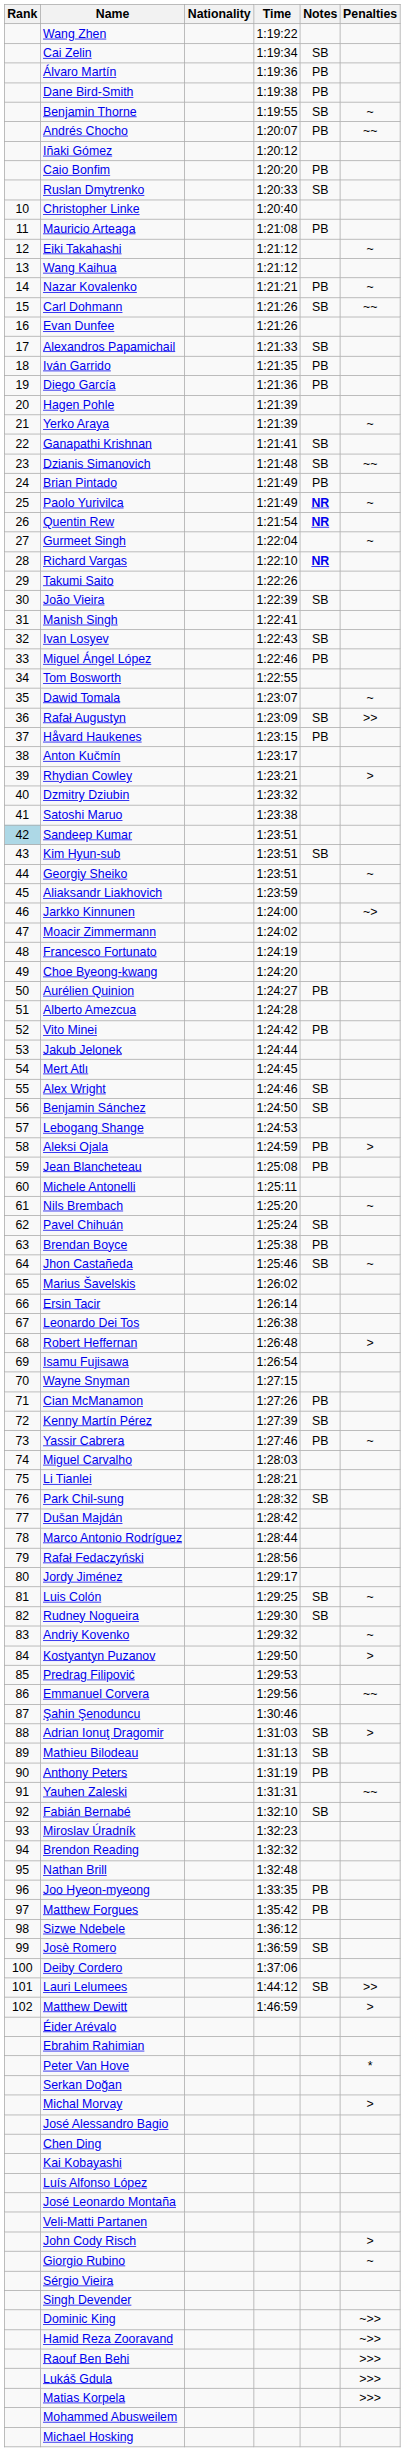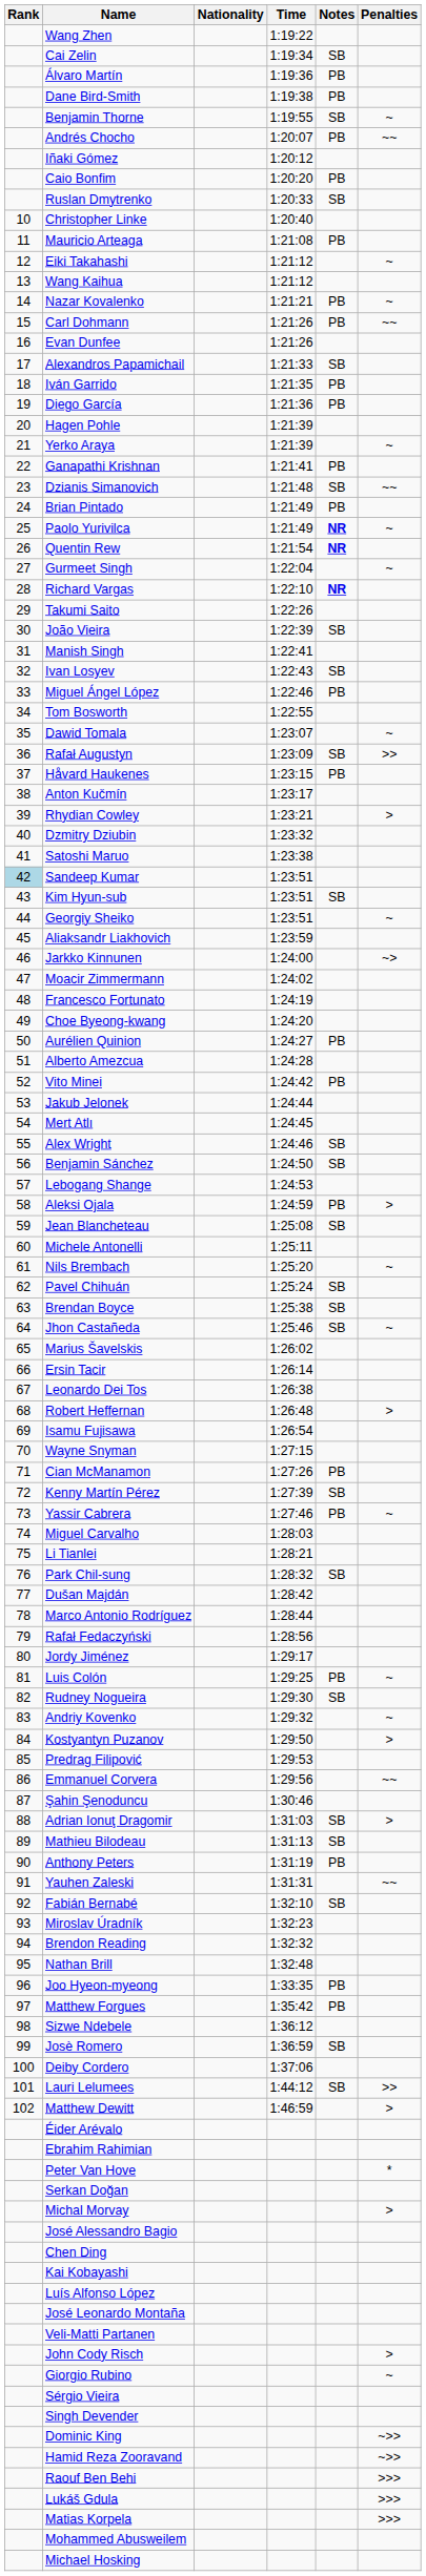 <table class="wikitable sortable" style="text-align:center">
 <tr>
 <th>Rank</th>
 <th>Name</th>
 <th>Nationality</th>
 <th>Time</th>
 <th>Notes</th>
 <th>Penalties</th>
 </tr>
 <tr>
 <td></td>
 <td align=left><a href='#'>Wang Zhen</a></td>
 <td align=left></td>
 <td>1:19:22</td>
 <td></td>
 <td></td>
 </tr>
 <tr>
 <td></td>
 <td align=left><a href='#'>Cai Zelin</a></td>
 <td align=left></td>
 <td>1:19:34</td>
 <td>SB</td>
 <td></td>
 </tr>
 <tr>
 <td></td>
 <td align=left><a href='#'>Álvaro Martín</a></td>
 <td align=left></td>
 <td>1:19:36</td>
 <td>PB</td>
 <td></td>
 </tr>
 <tr>
 <td></td>
 <td align=left><a href='#'>Dane Bird-Smith</a></td>
 <td align=left></td>
 <td>1:19:38</td>
 <td>PB</td>
 <td></td>
 </tr>
 <tr>
 <td></td>
 <td align=left><a href='#'>Benjamin Thorne</a></td>
 <td align=left></td>
 <td>1:19:55</td>
 <td>SB</td>
 <td>~</td>
 </tr>
 <tr>
 <td></td>
 <td align=left><a href='#'>Andrés Chocho</a></td>
 <td align=left></td>
 <td>1:20:07</td>
 <td>PB</td>
 <td>~~</td>
 </tr>
 <tr>
 <td></td>
 <td align=left><a href='#'>Iñaki Gómez</a></td>
 <td align=left></td>
 <td>1:20:12</td>
 <td></td>
 <td></td>
 </tr>
 <tr>
 <td></td>
 <td align=left><a href='#'>Caio Bonfim</a></td>
 <td align=left></td>
 <td>1:20:20</td>
 <td>PB</td>
 <td></td>
 </tr>
 <tr>
 <td></td>
 <td align=left><a href='#'>Ruslan Dmytrenko</a></td>
 <td align=left></td>
 <td>1:20:33</td>
 <td>SB</td>
 <td></td>
 </tr>
 <tr>
 <td>10</td>
 <td align=left><a href='#'>Christopher Linke</a></td>
 <td align=left></td>
 <td>1:20:40</td>
 <td></td>
 <td></td>
 </tr>
 <tr>
 <td>11</td>
 <td align=left><a href='#'>Mauricio Arteaga</a></td>
 <td align=left></td>
 <td>1:21:08</td>
 <td>PB</td>
 <td></td>
 </tr>
 <tr>
 <td>12</td>
 <td align=left><a href='#'>Eiki Takahashi</a></td>
 <td align=left></td>
 <td>1:21:12</td>
 <td></td>
 <td>~</td>
 </tr>
 <tr>
 <td>13</td>
 <td align=left><a href='#'>Wang Kaihua</a></td>
 <td align=left></td>
 <td>1:21:12</td>
 <td></td>
 <td></td>
 </tr>
 <tr>
 <td>14</td>
 <td align=left><a href='#'>Nazar Kovalenko</a></td>
 <td align=left></td>
 <td>1:21:21</td>
 <td>PB</td>
 <td>~</td>
 </tr>
 <tr>
 <td>15</td>
 <td align=left><a href='#'>Carl Dohmann</a></td>
 <td align=left></td>
 <td>1:21:26</td>
-<td>SB</td>
+<td>PB</td>
 <td>~~</td>
 </tr>
 <tr>
 <td>16</td>
 <td align=left><a href='#'>Evan Dunfee</a></td>
 <td align=left></td>
 <td>1:21:26</td>
 <td></td>
 <td></td>
 </tr>
 <tr>
 <td>17</td>
 <td align=left><a href='#'>Alexandros Papamichail</a></td>
 <td align=left></td>
 <td>1:21:33</td>
 <td>SB</td>
 <td></td>
 </tr>
 <tr>
 <td>18</td>
 <td align=left><a href='#'>Iván Garrido</a></td>
 <td align=left></td>
 <td>1:21:35</td>
 <td>PB</td>
 <td></td>
 </tr>
 <tr>
 <td>19</td>
 <td align=left><a href='#'>Diego García</a></td>
 <td align=left></td>
 <td>1:21:36</td>
 <td>PB</td>
 <td></td>
 </tr>
 <tr>
 <td>20</td>
 <td align=left><a href='#'>Hagen Pohle</a></td>
 <td align=left></td>
 <td>1:21:39</td>
 <td></td>
 <td></td>
 </tr>
 <tr>
 <td>21</td>
 <td align=left><a href='#'>Yerko Araya</a></td>
 <td align=left></td>
 <td>1:21:39</td>
 <td></td>
 <td>~</td>
 </tr>
 <tr>
 <td>22</td>
 <td align=left><a href='#'>Ganapathi Krishnan</a></td>
 <td align=left></td>
 <td>1:21:41</td>
-<td>SB</td>
+<td>PB</td>
 <td></td>
 </tr>
 <tr>
 <td>23</td>
 <td align=left><a href='#'>Dzianis Simanovich</a></td>
 <td align=left></td>
 <td>1:21:48</td>
 <td>SB</td>
 <td>~~</td>
 </tr>
 <tr>
 <td>24</td>
 <td align=left><a href='#'>Brian Pintado</a></td>
 <td align=left></td>
 <td>1:21:49</td>
 <td>PB</td>
 <td></td>
 </tr>
 <tr>
 <td>25</td>
 <td align=left><a href='#'>Paolo Yurivilca</a></td>
 <td align=left></td>
 <td>1:21:49</td>
 <td><strong><a href='#'>NR</a></strong></td>
 <td>~</td>
 </tr>
 <tr>
 <td>26</td>
 <td align=left><a href='#'>Quentin Rew</a></td>
 <td align=left></td>
 <td>1:21:54</td>
 <td><strong><a href='#'>NR</a></strong></td>
 <td></td>
 </tr>
 <tr>
 <td>27</td>
 <td align=left><a href='#'>Gurmeet Singh</a></td>
 <td align=left></td>
 <td>1:22:04</td>
 <td></td>
 <td>~</td>
 </tr>
 <tr>
 <td>28</td>
 <td align=left><a href='#'>Richard Vargas</a></td>
 <td align=left></td>
 <td>1:22:10</td>
 <td><strong><a href='#'>NR</a></strong></td>
 <td></td>
 </tr>
 <tr>
 <td>29</td>
 <td align=left><a href='#'>Takumi Saito</a></td>
 <td align=left></td>
 <td>1:22:26</td>
 <td></td>
 <td></td>
 </tr>
 <tr>
 <td>30</td>
 <td align=left><a href='#'>João Vieira</a></td>
 <td align=left></td>
 <td>1:22:39</td>
 <td>SB</td>
 <td></td>
 </tr>
 <tr>
 <td>31</td>
 <td align=left><a href='#'>Manish Singh</a></td>
 <td align=left></td>
 <td>1:22:41</td>
 <td></td>
 <td></td>
 </tr>
 <tr>
 <td>32</td>
 <td align=left><a href='#'>Ivan Losyev</a></td>
 <td align=left></td>
 <td>1:22:43</td>
 <td>SB</td>
 <td></td>
 </tr>
 <tr>
 <td>33</td>
 <td align=left><a href='#'>Miguel Ángel López</a></td>
 <td align=left></td>
 <td>1:22:46</td>
 <td>PB</td>
 <td></td>
 </tr>
 <tr>
 <td>34</td>
 <td align=left><a href='#'>Tom Bosworth</a></td>
 <td align=left></td>
 <td>1:22:55</td>
 <td></td>
 <td></td>
 </tr>
 <tr>
 <td>35</td>
 <td align=left><a href='#'>Dawid Tomala</a></td>
 <td align=left></td>
 <td>1:23:07</td>
 <td></td>
 <td>~</td>
 </tr>
 <tr>
 <td>36</td>
 <td align=left><a href='#'>Rafał Augustyn</a></td>
 <td align=left></td>
 <td>1:23:09</td>
 <td>SB</td>
 <td>>></td>
 </tr>
 <tr>
 <td>37</td>
 <td align=left><a href='#'>Håvard Haukenes</a></td>
 <td align=left></td>
 <td>1:23:15</td>
 <td>PB</td>
 <td></td>
 </tr>
 <tr>
 <td>38</td>
 <td align=left><a href='#'>Anton Kučmín</a></td>
 <td align=left></td>
 <td>1:23:17</td>
 <td></td>
 <td></td>
 </tr>
 <tr>
 <td>39</td>
 <td align=left><a href='#'>Rhydian Cowley</a></td>
 <td align=left></td>
 <td>1:23:21</td>
 <td></td>
 <td>></td>
 </tr>
 <tr>
 <td>40</td>
 <td align=left><a href='#'>Dzmitry Dziubin</a></td>
 <td align=left></td>
 <td>1:23:32</td>
 <td></td>
 <td></td>
 </tr>
 <tr>
 <td>41</td>
 <td align=left><a href='#'>Satoshi Maruo</a></td>
 <td align=left></td>
 <td>1:23:38</td>
 <td></td>
 <td></td>
 </tr>
 <tr>
 <td style="background: lightblue;">42</td>
 <td align=left><a href='#'>Sandeep Kumar</a></td>
 <td align=left></td>
 <td>1:23:51</td>
 <td></td>
 <td></td>
 </tr>
 <tr>
 <td>43</td>
 <td align=left><a href='#'>Kim Hyun-sub</a></td>
 <td align=left></td>
 <td>1:23:51</td>
 <td>SB</td>
 <td></td>
 </tr>
 <tr>
 <td>44</td>
 <td align=left><a href='#'>Georgiy Sheiko</a></td>
 <td align=left></td>
 <td>1:23:51</td>
 <td></td>
 <td>~</td>
 </tr>
 <tr>
 <td>45</td>
 <td align=left><a href='#'>Aliaksandr Liakhovich</a></td>
 <td align=left></td>
 <td>1:23:59</td>
 <td></td>
 <td></td>
 </tr>
 <tr>
 <td>46</td>
 <td align=left><a href='#'>Jarkko Kinnunen</a></td>
 <td align=left></td>
 <td>1:24:00</td>
 <td></td>
 <td>~></td>
 </tr>
 <tr>
 <td>47</td>
 <td align=left><a href='#'>Moacir Zimmermann</a></td>
 <td align=left></td>
 <td>1:24:02</td>
 <td></td>
 <td></td>
 </tr>
 <tr>
 <td>48</td>
 <td align=left><a href='#'>Francesco Fortunato</a></td>
 <td align=left></td>
 <td>1:24:19</td>
 <td></td>
 <td></td>
 </tr>
 <tr>
 <td>49</td>
 <td align=left><a href='#'>Choe Byeong-kwang</a></td>
 <td align=left></td>
 <td>1:24:20</td>
 <td></td>
 <td></td>
 </tr>
 <tr>
 <td>50</td>
 <td align=left><a href='#'>Aurélien Quinion</a></td>
 <td align=left></td>
 <td>1:24:27</td>
 <td>PB</td>
 <td></td>
 </tr>
 <tr>
 <td>51</td>
 <td align=left><a href='#'>Alberto Amezcua</a></td>
 <td align=left></td>
 <td>1:24:28</td>
 <td></td>
 <td></td>
 </tr>
 <tr>
 <td>52</td>
 <td align=left><a href='#'>Vito Minei</a></td>
 <td align=left></td>
 <td>1:24:42</td>
 <td>PB</td>
 <td></td>
 </tr>
 <tr>
 <td>53</td>
 <td align=left><a href='#'>Jakub Jelonek</a></td>
 <td align=left></td>
 <td>1:24:44</td>
 <td></td>
 <td></td>
 </tr>
 <tr>
 <td>54</td>
 <td align=left><a href='#'>Mert Atlı</a></td>
 <td align=left></td>
 <td>1:24:45</td>
 <td></td>
 <td></td>
 </tr>
 <tr>
 <td>55</td>
 <td align=left><a href='#'>Alex Wright</a></td>
 <td align=left></td>
 <td>1:24:46</td>
 <td>SB</td>
 <td></td>
 </tr>
 <tr>
 <td>56</td>
 <td align=left><a href='#'>Benjamin Sánchez</a></td>
 <td align=left></td>
 <td>1:24:50</td>
 <td>SB</td>
 <td></td>
 </tr>
 <tr>
 <td>57</td>
 <td align=left><a href='#'>Lebogang Shange</a></td>
 <td align=left></td>
 <td>1:24:53</td>
 <td></td>
 <td></td>
 </tr>
 <tr>
 <td>58</td>
 <td align=left><a href='#'>Aleksi Ojala</a></td>
 <td align=left></td>
 <td>1:24:59</td>
 <td>PB</td>
 <td>></td>
 </tr>
 <tr>
 <td>59</td>
 <td align=left><a href='#'>Jean Blancheteau</a></td>
 <td align=left></td>
 <td>1:25:08</td>
-<td>PB</td>
+<td>SB</td>
 <td></td>
 </tr>
 <tr>
 <td>60</td>
 <td align=left><a href='#'>Michele Antonelli</a></td>
 <td align=left></td>
 <td>1:25:11</td>
 <td></td>
 <td></td>
 </tr>
 <tr>
 <td>61</td>
 <td align=left><a href='#'>Nils Brembach</a></td>
 <td align=left></td>
 <td>1:25:20</td>
 <td></td>
 <td>~</td>
 </tr>
 <tr>
 <td>62</td>
 <td align=left><a href='#'>Pavel Chihuán</a></td>
 <td align=left></td>
 <td>1:25:24</td>
 <td>SB</td>
 <td></td>
 </tr>
 <tr>
 <td>63</td>
 <td align=left><a href='#'>Brendan Boyce</a></td>
 <td align=left></td>
 <td>1:25:38</td>
-<td>PB</td>
+<td>SB</td>
 <td></td>
 </tr>
 <tr>
 <td>64</td>
 <td align=left><a href='#'>Jhon Castañeda</a></td>
 <td align=left></td>
 <td>1:25:46</td>
 <td>SB</td>
 <td>~</td>
 </tr>
 <tr>
 <td>65</td>
 <td align=left><a href='#'>Marius Šavelskis</a></td>
 <td align=left></td>
 <td>1:26:02</td>
 <td></td>
 <td></td>
 </tr>
 <tr>
 <td>66</td>
 <td align=left><a href='#'>Ersin Tacir</a></td>
 <td align=left></td>
 <td>1:26:14</td>
 <td></td>
 <td></td>
 </tr>
 <tr>
 <td>67</td>
 <td align=left><a href='#'>Leonardo Dei Tos</a></td>
 <td align=left></td>
 <td>1:26:38</td>
 <td></td>
 <td></td>
 </tr>
 <tr>
 <td>68</td>
 <td align=left><a href='#'>Robert Heffernan</a></td>
 <td align=left></td>
 <td>1:26:48</td>
 <td></td>
 <td>></td>
 </tr>
 <tr>
 <td>69</td>
 <td align=left><a href='#'>Isamu Fujisawa</a></td>
 <td align=left></td>
 <td>1:26:54</td>
 <td></td>
 <td></td>
 </tr>
 <tr>
 <td>70</td>
 <td align=left><a href='#'>Wayne Snyman</a></td>
 <td align=left></td>
 <td>1:27:15</td>
 <td></td>
 <td></td>
 </tr>
 <tr>
 <td>71</td>
 <td align=left><a href='#'>Cian McManamon</a></td>
 <td align=left></td>
 <td>1:27:26</td>
 <td>PB</td>
 <td></td>
 </tr>
 <tr>
 <td>72</td>
 <td align=left><a href='#'>Kenny Martín Pérez</a></td>
 <td align=left></td>
 <td>1:27:39</td>
 <td>SB</td>
 <td></td>
 </tr>
 <tr>
 <td>73</td>
 <td align=left><a href='#'>Yassir Cabrera</a></td>
 <td align=left></td>
 <td>1:27:46</td>
 <td>PB</td>
 <td>~</td>
 </tr>
 <tr>
 <td>74</td>
 <td align=left><a href='#'>Miguel Carvalho</a></td>
 <td align=left></td>
 <td>1:28:03</td>
 <td></td>
 <td></td>
 </tr>
 <tr>
 <td>75</td>
 <td align=left><a href='#'>Li Tianlei</a></td>
 <td align=left></td>
 <td>1:28:21</td>
 <td></td>
 <td></td>
 </tr>
 <tr>
 <td>76</td>
 <td align=left><a href='#'>Park Chil-sung</a></td>
 <td align=left></td>
 <td>1:28:32</td>
 <td>SB</td>
 <td></td>
 </tr>
 <tr>
 <td>77</td>
 <td align=left><a href='#'>Dušan Majdán</a></td>
 <td align=left></td>
 <td>1:28:42</td>
 <td></td>
 <td></td>
 </tr>
 <tr>
 <td>78</td>
 <td align=left><a href='#'>Marco Antonio Rodríguez</a></td>
 <td align=left></td>
 <td>1:28:44</td>
 <td></td>
 <td></td>
 </tr>
 <tr>
 <td>79</td>
 <td align=left><a href='#'>Rafał Fedaczyński</a></td>
 <td align=left></td>
 <td>1:28:56</td>
 <td></td>
 <td></td>
 </tr>
 <tr>
 <td>80</td>
 <td align=left><a href='#'>Jordy Jiménez</a></td>
 <td align=left></td>
 <td>1:29:17</td>
 <td></td>
 <td></td>
 </tr>
 <tr>
 <td>81</td>
 <td align=left><a href='#'>Luis Colón</a></td>
 <td align=left></td>
 <td>1:29:25</td>
-<td>SB</td>
+<td>PB</td>
 <td>~</td>
 </tr>
 <tr>
 <td>82</td>
 <td align=left><a href='#'>Rudney Nogueira</a></td>
 <td align=left></td>
 <td>1:29:30</td>
 <td>SB</td>
 <td></td>
 </tr>
 <tr>
 <td>83</td>
 <td align=left><a href='#'>Andriy Kovenko</a></td>
 <td align=left></td>
 <td>1:29:32</td>
 <td></td>
 <td>~</td>
 </tr>
 <tr>
 <td>84</td>
 <td align=left><a href='#'>Kostyantyn Puzanov</a></td>
 <td align=left></td>
 <td>1:29:50</td>
 <td></td>
 <td>></td>
 </tr>
 <tr>
 <td>85</td>
 <td align=left><a href='#'>Predrag Filipović</a></td>
 <td align=left></td>
 <td>1:29:53</td>
 <td></td>
 <td></td>
 </tr>
 <tr>
 <td>86</td>
 <td align=left><a href='#'>Emmanuel Corvera</a></td>
 <td align=left></td>
 <td>1:29:56</td>
 <td></td>
 <td>~~</td>
 </tr>
 <tr>
 <td>87</td>
 <td align=left><a href='#'>Şahin Şenoduncu</a></td>
 <td align=left></td>
 <td>1:30:46</td>
 <td></td>
 <td></td>
 </tr>
 <tr>
 <td>88</td>
 <td align=left><a href='#'>Adrian Ionuţ Dragomir</a></td>
 <td align=left></td>
 <td>1:31:03</td>
 <td>SB</td>
 <td>></td>
 </tr>
 <tr>
 <td>89</td>
 <td align=left><a href='#'>Mathieu Bilodeau</a></td>
 <td align=left></td>
 <td>1:31:13</td>
 <td>SB</td>
 <td></td>
 </tr>
 <tr>
 <td>90</td>
 <td align=left><a href='#'>Anthony Peters</a></td>
 <td align=left></td>
 <td>1:31:19</td>
 <td>PB</td>
 <td></td>
 </tr>
 <tr>
 <td>91</td>
 <td align=left><a href='#'>Yauhen Zaleski</a></td>
 <td align=left></td>
 <td>1:31:31</td>
 <td></td>
 <td>~~</td>
 </tr>
 <tr>
 <td>92</td>
 <td align=left><a href='#'>Fabián Bernabé</a></td>
 <td align=left></td>
 <td>1:32:10</td>
 <td>SB</td>
 <td></td>
 </tr>
 <tr>
 <td>93</td>
 <td align=left><a href='#'>Miroslav Úradník</a></td>
 <td align=left></td>
 <td>1:32:23</td>
 <td></td>
 <td></td>
 </tr>
 <tr>
 <td>94</td>
 <td align=left><a href='#'>Brendon Reading</a></td>
 <td align=left></td>
 <td>1:32:32</td>
 <td></td>
 <td></td>
 </tr>
 <tr>
 <td>95</td>
 <td align=left><a href='#'>Nathan Brill</a></td>
 <td align=left></td>
 <td>1:32:48</td>
 <td></td>
 <td></td>
 </tr>
 <tr>
 <td>96</td>
 <td align=left><a href='#'>Joo Hyeon-myeong</a></td>
 <td align=left></td>
 <td>1:33:35</td>
 <td>PB</td>
 <td></td>
 </tr>
 <tr>
 <td>97</td>
 <td align=left><a href='#'>Matthew Forgues</a></td>
 <td align=left></td>
 <td>1:35:42</td>
 <td>PB</td>
 <td></td>
 </tr>
 <tr>
 <td>98</td>
 <td align=left><a href='#'>Sizwe Ndebele</a></td>
 <td align=left></td>
 <td>1:36:12</td>
 <td></td>
 <td></td>
 </tr>
 <tr>
 <td>99</td>
 <td align=left><a href='#'>Josè Romero</a></td>
 <td align=left></td>
 <td>1:36:59</td>
 <td>SB</td>
 <td></td>
 </tr>
 <tr>
 <td>100</td>
 <td align=left><a href='#'>Deiby Cordero</a></td>
 <td align=left></td>
 <td>1:37:06</td>
 <td></td>
 <td></td>
 </tr>
 <tr>
 <td>101</td>
 <td align=left><a href='#'>Lauri Lelumees</a></td>
 <td align=left></td>
 <td>1:44:12</td>
 <td>SB</td>
 <td>>></td>
 </tr>
 <tr>
 <td>102</td>
 <td align=left><a href='#'>Matthew Dewitt</a></td>
 <td align=left></td>
 <td>1:46:59</td>
 <td></td>
 <td>></td>
 </tr>
 <tr>
 <td></td>
 <td align=left><a href='#'>Éider Arévalo</a></td>
 <td align=left></td>
 <td></td>
 <td></td>
 <td></td>
 </tr>
 <tr>
 <td></td>
 <td align=left><a href='#'>Ebrahim Rahimian</a></td>
 <td align=left></td>
 <td></td>
 <td></td>
 <td></td>
 </tr>
 <tr>
 <td></td>
 <td align=left><a href='#'>Peter Van Hove</a></td>
 <td align=left></td>
 <td></td>
 <td></td>
 <td>*</td>
 </tr>
 <tr>
 <td></td>
 <td align=left><a href='#'>Serkan Doğan</a></td>
 <td align=left></td>
 <td></td>
 <td></td>
 <td></td>
 </tr>
 <tr>
 <td></td>
 <td align=left><a href='#'>Michal Morvay</a></td>
 <td align=left></td>
 <td></td>
 <td></td>
 <td>></td>
 </tr>
 <tr>
 <td></td>
 <td align=left><a href='#'>José Alessandro Bagio</a></td>
 <td align=left></td>
 <td></td>
 <td></td>
 <td></td>
 </tr>
 <tr>
 <td></td>
 <td align=left><a href='#'>Chen Ding</a></td>
 <td align=left></td>
 <td></td>
 <td></td>
 <td></td>
 </tr>
 <tr>
 <td></td>
 <td align=left><a href='#'>Kai Kobayashi</a></td>
 <td align=left></td>
 <td></td>
 <td></td>
 <td></td>
 </tr>
 <tr>
 <td></td>
 <td align=left><a href='#'>Luís Alfonso López</a></td>
 <td align=left></td>
 <td></td>
 <td></td>
 <td></td>
 </tr>
 <tr>
 <td></td>
 <td align=left><a href='#'>José Leonardo Montaña</a></td>
 <td align=left></td>
 <td></td>
 <td></td>
 <td></td>
 </tr>
 <tr>
 <td></td>
 <td align=left><a href='#'>Veli-Matti Partanen</a></td>
 <td align=left></td>
 <td></td>
 <td></td>
 <td></td>
 </tr>
 <tr>
 <td></td>
 <td align=left><a href='#'>John Cody Risch</a></td>
 <td align=left></td>
 <td></td>
 <td></td>
 <td>></td>
 </tr>
 <tr>
 <td></td>
 <td align=left><a href='#'>Giorgio Rubino</a></td>
 <td align=left></td>
 <td></td>
 <td></td>
 <td>~</td>
 </tr>
 <tr>
 <td></td>
 <td align=left><a href='#'>Sérgio Vieira</a></td>
 <td align=left></td>
 <td></td>
 <td></td>
 <td></td>
 </tr>
 <tr>
 <td></td>
 <td align=left><a href='#'>Singh Devender</a></td>
 <td align=left></td>
 <td></td>
 <td></td>
 <td></td>
 </tr>
 <tr>
 <td></td>
 <td align=left><a href='#'>Dominic King</a></td>
 <td align=left></td>
 <td></td>
 <td></td>
 <td>~>></td>
 </tr>
 <tr>
 <td></td>
 <td align=left><a href='#'>Hamid Reza Zooravand</a></td>
 <td align=left></td>
 <td></td>
 <td></td>
 <td>~>></td>
 </tr>
 <tr>
 <td></td>
 <td align=left><a href='#'>Raouf Ben Behi</a></td>
 <td align=left></td>
 <td></td>
 <td></td>
 <td>>>></td>
 </tr>
 <tr>
 <td></td>
 <td align=left><a href='#'>Lukáš Gdula</a></td>
 <td align=left></td>
 <td></td>
 <td></td>
 <td>>>></td>
 </tr>
 <tr>
 <td></td>
 <td align=left><a href='#'>Matias Korpela</a></td>
 <td align=left></td>
 <td></td>
 <td></td>
 <td>>>></td>
 </tr>
 <tr>
 <td></td>
 <td align=left><a href='#'>Mohammed Abusweilem</a></td>
 <td align=left></td>
 <td></td>
 <td></td>
 <td></td>
 </tr>
 <tr>
 <td></td>
 <td align=left><a href='#'>Michael Hosking</a></td>
 <td align=left></td>
 <td></td>
 <td></td>
 <td></td>
 </tr>
 </table>
